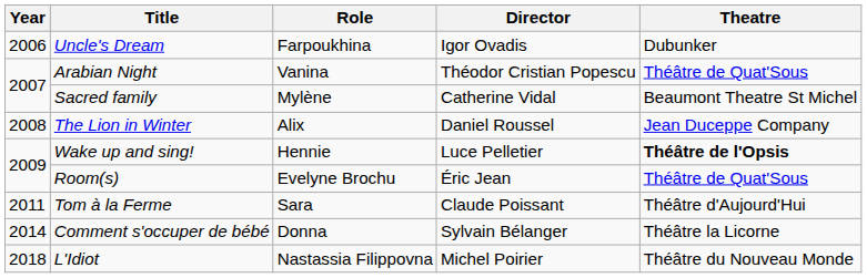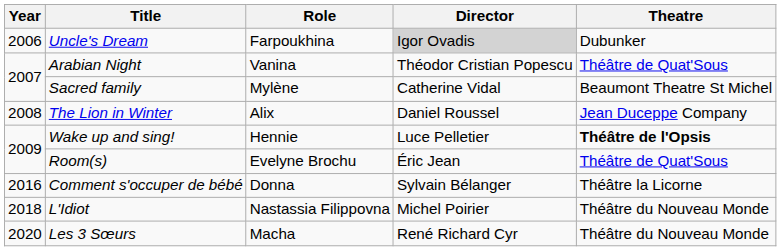 <table class="wikitable sortable">
 <tr>
 <th>Year</th>
 <th>Title</th>
 <th>Role</th>
 <th>Director</th>
 <th class="unsortable">Theatre</th>
 </tr>
 <tr>
 <td>2006</td>
 <td><em><a href='#'>Uncle's Dream</a></em></td>
 <td>Farpoukhina</td>
-<td>Igor Ovadis</td>
+<td style="background: lightgrey;">Igor Ovadis</td>
 <td>Dubunker</td>
 </tr>
 <tr>
 <td rowspan=2>2007</td>
 <td><em>Arabian Night</em></td>
 <td>Vanina</td>
 <td>Théodor Cristian Popescu</td>
 <td><a href='#'>Théâtre de Quat'Sous</a></td>
 </tr>
 <tr>
 <td><em>Sacred family</em></td>
 <td>Mylène</td>
 <td>Catherine Vidal</td>
 <td>Beaumont Theatre St Michel</td>
 </tr>
 <tr>
 <td>2008</td>
 <td data-sort-value="Lion in Winter, The"><em><a href='#'>The Lion in Winter</a></em></td>
 <td>Alix</td>
 <td>Daniel Roussel</td>
 <td><a href='#'>Jean Duceppe</a> Company</td>
 </tr>
 <tr>
 <td rowspan=2>2009</td>
 <td><em>Wake up and sing!</em></td>
 <td>Hennie</td>
 <td>Luce Pelletier</td>
 <td><strong>Théâtre de l'Opsis</strong></td>
 </tr>
 <tr>
 <td><em>Room(s)</em></td>
 <td>Evelyne Brochu</td>
 <td>Éric Jean</td>
 <td><a href='#'>Théâtre de Quat'Sous</a></td>
 </tr>
 <tr>
-<td>2011</td>
-<td><em>Tom à la Ferme</em></td>
-<td>Sara</td>
-<td>Claude Poissant</td>
-<td>Théâtre d'Aujourd'Hui</td>
-</tr>
-<tr>
-<td>2014</td>
+<td>2016</td>
 <td><em>Comment s'occuper de bébé</em></td>
 <td>Donna</td>
 <td>Sylvain Bélanger</td>
 <td>Théâtre la Licorne</td>
 </tr>
 <tr>
 <td>2018</td>
 <td><em>L'Idiot</em></td>
 <td>Nastassia Filippovna</td>
 <td>Michel Poirier</td>
 <td>Théâtre du Nouveau Monde</td>
 </tr>
+<tr>
+<td>2020</td>
+<td><em>Les 3 Sœurs</em></td>
+<td>Macha</td>
+<td>René Richard Cyr</td>
+<td>Théâtre du Nouveau Monde</td>
+</tr>
 </table>
